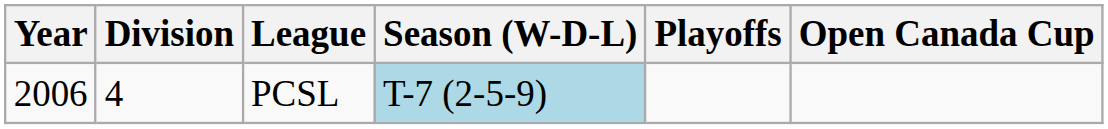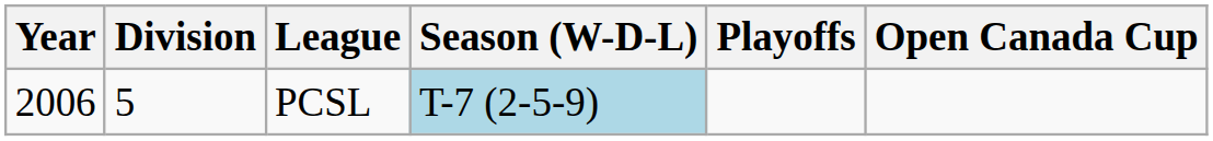 <table class="wikitable">
 <tr>
 <th>Year</th>
 <th>Division</th>
 <th>League</th>
 <th>Season (W-D-L)</th>
 <th>Playoffs</th>
 <th>Open Canada Cup</th>
 </tr>
 <tr>
 <td>2006</td>
-<td>4</td>
+<td>5</td>
 <td>PCSL</td>
 <td style="background: lightblue;">T-7 (2-5-9)</td>
 <td></td>
 <td></td>
 </tr>
 </table>
